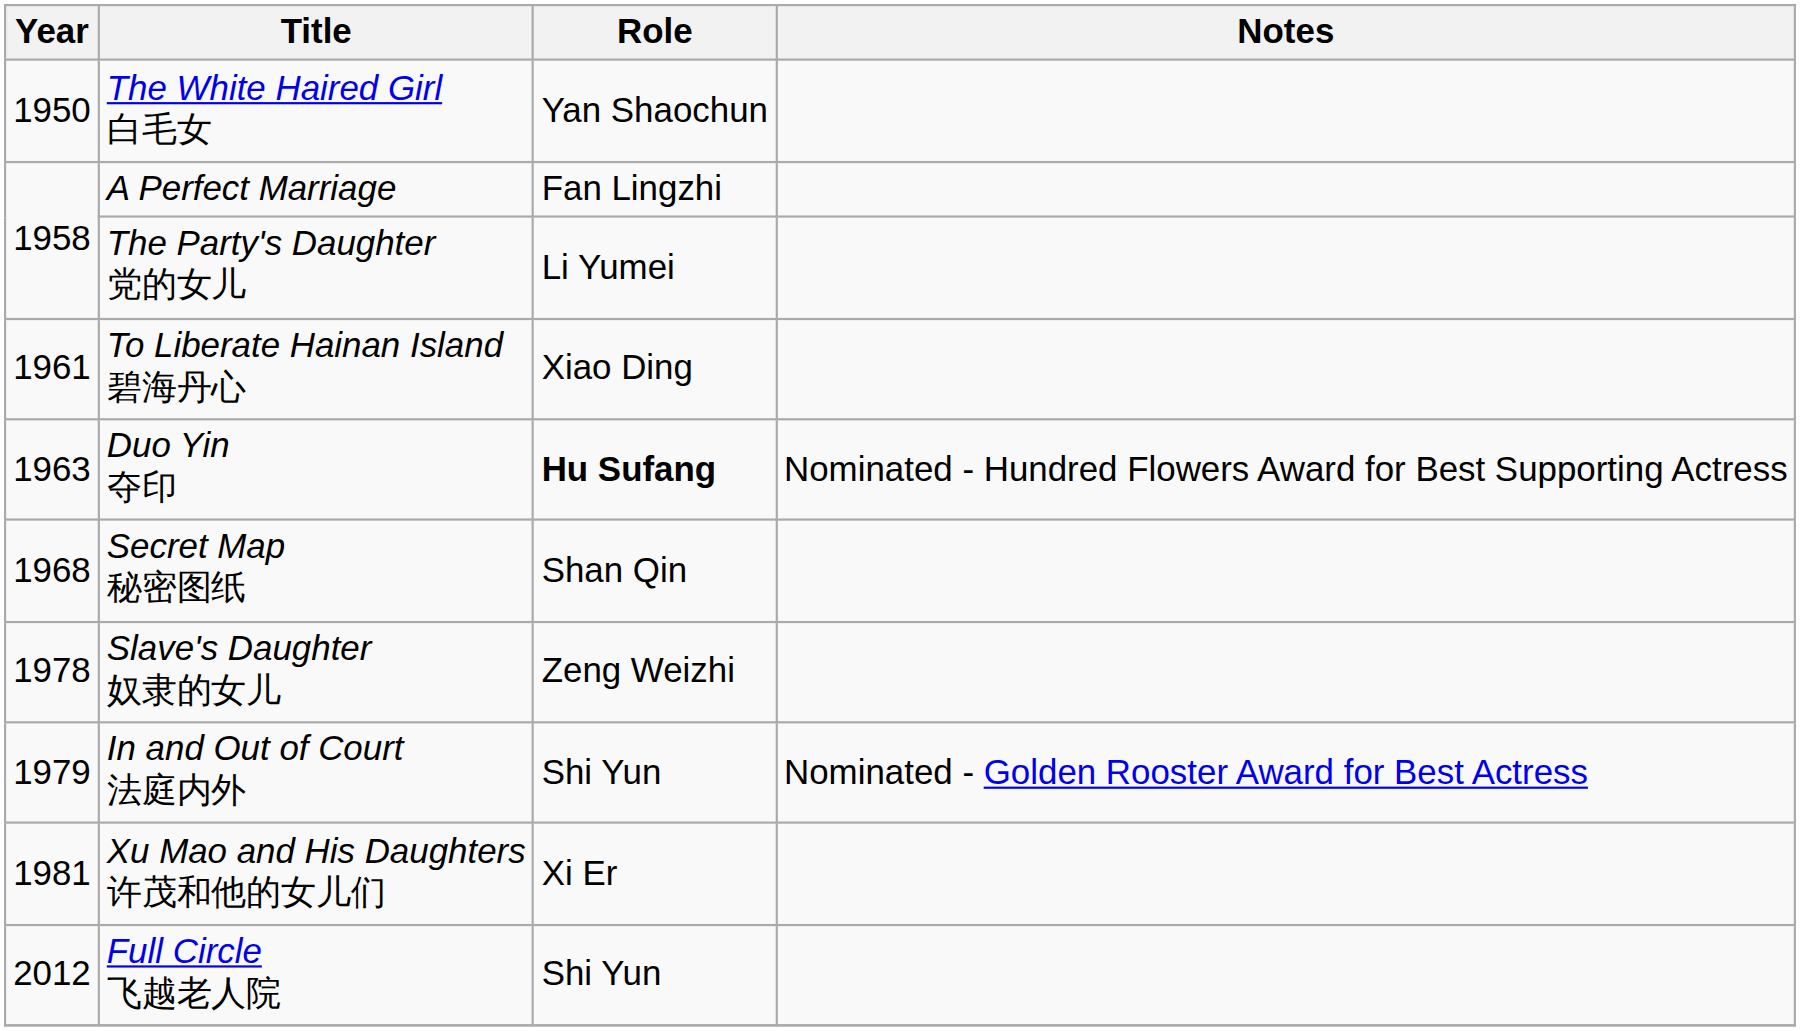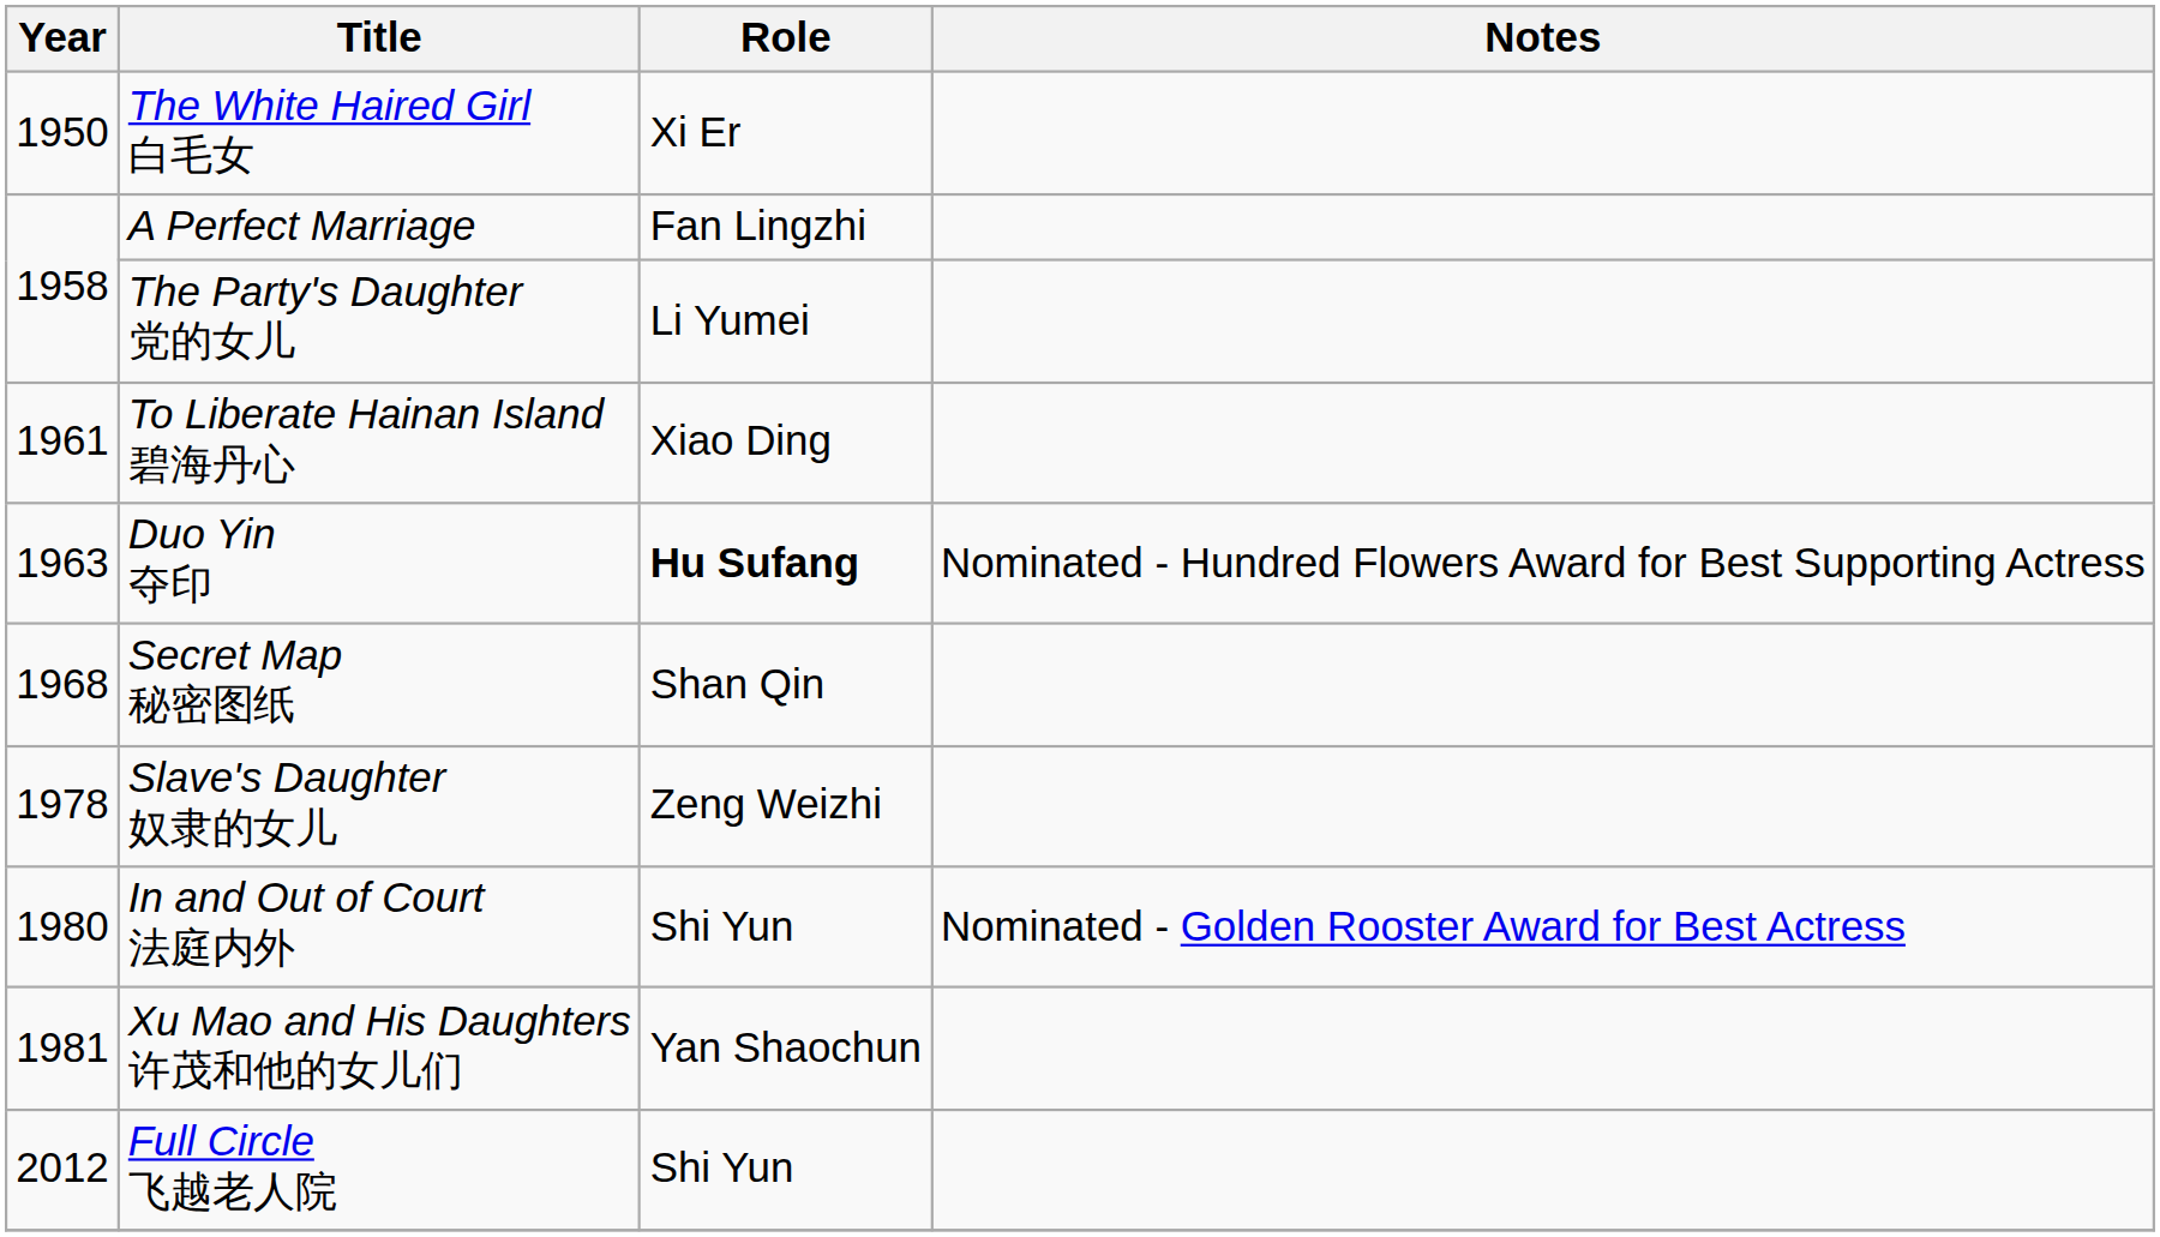 <table class="wikitable sortable">
 <tr>
 <th>Year</th>
 <th>Title</th>
 <th>Role</th>
 <th class="unsortable">Notes</th>
 </tr>
 <tr>
 <td>1950</td>
 <td><em><a href='#'>The White Haired Girl</a></em><br>白毛女</td>
-<td>Yan Shaochun</td>
+<td>Xi Er</td>
 <td></td>
 </tr>
 <tr>
 <td rowspan=2>1958</td>
 <td><em>A Perfect Marriage</em></td>
 <td>Fan Lingzhi</td>
 <td></td>
 </tr>
 <tr>
 <td><em>The Party's Daughter</em><br>党的女儿</td>
 <td>Li Yumei</td>
 <td></td>
 </tr>
 <tr>
 <td>1961</td>
 <td><em>To Liberate Hainan Island</em><br>碧海丹心</td>
 <td>Xiao Ding</td>
 <td></td>
 </tr>
 <tr>
 <td>1963</td>
 <td><em>Duo Yin</em><br>夺印</td>
 <td><strong>Hu Sufang</strong></td>
 <td>Nominated - Hundred Flowers Award for Best Supporting Actress</td>
 </tr>
 <tr>
 <td>1968</td>
 <td><em>Secret Map</em><br>秘密图纸</td>
 <td>Shan Qin</td>
 <td></td>
 </tr>
 <tr>
 <td>1978</td>
 <td><em>Slave's Daughter</em><br>奴隶的女儿</td>
 <td>Zeng Weizhi</td>
 <td></td>
 </tr>
 <tr>
-<td>1979</td>
+<td>1980</td>
 <td><em>In and Out of Court</em><br>法庭内外</td>
 <td>Shi Yun</td>
 <td>Nominated - <a href='#'>Golden Rooster Award for Best Actress</a></td>
 </tr>
 <tr>
 <td>1981</td>
 <td><em>Xu Mao and His Daughters</em><br>许茂和他的女儿们</td>
-<td>Xi Er</td>
+<td>Yan Shaochun</td>
 <td></td>
 </tr>
 <tr>
 <td>2012</td>
 <td><em><a href='#'>Full Circle</a></em><br>飞越老人院</td>
 <td>Shi Yun</td>
 <td></td>
 </tr>
 <tr>
 </tr>
 </table>
